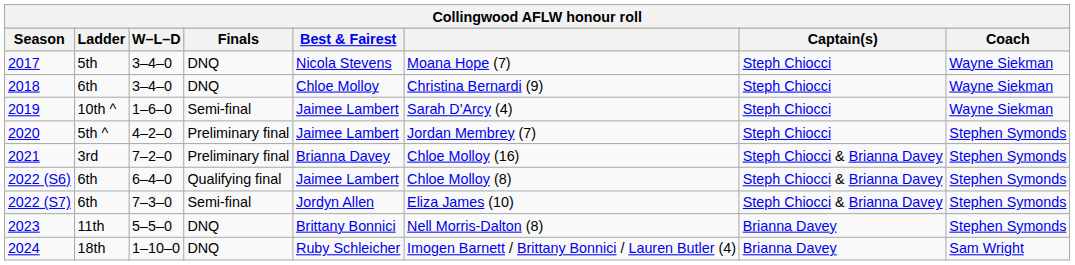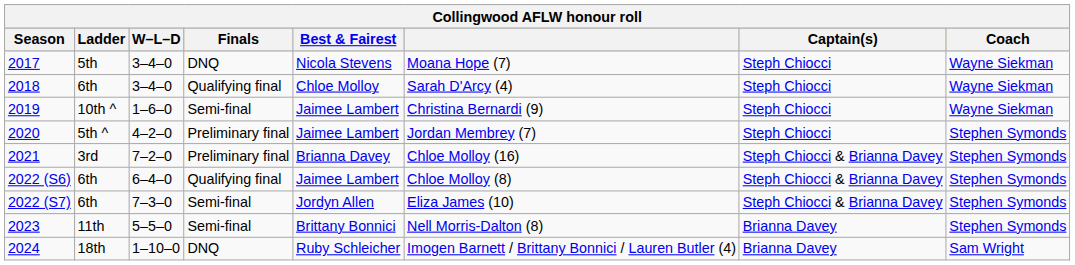 <table class="wikitable">
 <tr style="background:#bdb76b;font-size: 87%">
 <th colspan="9">Collingwood AFLW honour roll</th>
 </tr>
 <tr style="background:#bdb76b;font-size: 87%;">
 <th>Season</th>
 <th>Ladder</th>
 <th>W–L–D</th>
 <th>Finals</th>
 <th><a href='#'>Best & Fairest</a></th>
 <th></th>
 <th>Captain(s)</th>
 <th>Coach</th>
 </tr>
 <tr style="font-size: 87%;">
 <td><a href='#'>2017</a></td>
 <td>5th</td>
 <td>3–4–0</td>
 <td>DNQ</td>
 <td><a href='#'>Nicola Stevens</a></td>
 <td><a href='#'>Moana Hope</a> (7)</td>
 <td><a href='#'>Steph Chiocci</a></td>
 <td><a href='#'>Wayne Siekman</a></td>
 </tr>
 <tr style="font-size: 87%;">
 <td><a href='#'>2018</a></td>
 <td>6th</td>
 <td>3–4–0</td>
-<td>DNQ</td>
+<td>Qualifying final</td>
 <td><a href='#'>Chloe Molloy</a></td>
-<td><a href='#'>Christina Bernardi</a> (9)</td>
+<td><a href='#'>Sarah D'Arcy</a> (4)</td>
 <td><a href='#'>Steph Chiocci</a></td>
 <td><a href='#'>Wayne Siekman</a></td>
 </tr>
 <tr style="font-size: 87%;">
 <td><a href='#'>2019</a></td>
 <td>10th ^</td>
 <td>1–6–0</td>
 <td>Semi-final</td>
 <td><a href='#'>Jaimee Lambert</a></td>
-<td><a href='#'>Sarah D'Arcy</a> (4)</td>
+<td><a href='#'>Christina Bernardi</a> (9)</td>
 <td><a href='#'>Steph Chiocci</a></td>
 <td><a href='#'>Wayne Siekman</a></td>
 </tr>
 <tr style="font-size: 87%;">
 <td><a href='#'>2020</a></td>
 <td>5th ^</td>
 <td>4–2–0</td>
 <td>Preliminary final</td>
 <td><a href='#'>Jaimee Lambert</a></td>
 <td><a href='#'>Jordan Membrey</a> (7)</td>
 <td><a href='#'>Steph Chiocci</a></td>
 <td><a href='#'>Stephen Symonds</a></td>
 </tr>
 <tr style="font-size: 87%;">
 <td><a href='#'>2021</a></td>
 <td>3rd</td>
 <td>7–2–0</td>
 <td>Preliminary final</td>
 <td><a href='#'>Brianna Davey</a></td>
 <td><a href='#'>Chloe Molloy</a> (16)</td>
 <td><a href='#'>Steph Chiocci</a> & <a href='#'>Brianna Davey</a></td>
 <td><a href='#'>Stephen Symonds</a></td>
 </tr>
 <tr style="font-size: 87%;">
 <td><a href='#'>2022 (S6)</a></td>
 <td>6th</td>
 <td>6–4–0</td>
 <td>Qualifying final</td>
 <td><a href='#'>Jaimee Lambert</a></td>
 <td><a href='#'>Chloe Molloy</a> (8)</td>
 <td><a href='#'>Steph Chiocci</a> & <a href='#'>Brianna Davey</a></td>
 <td><a href='#'>Stephen Symonds</a></td>
 </tr>
 <tr style="font-size: 87%;">
 <td><a href='#'>2022 (S7)</a></td>
 <td>6th</td>
 <td>7–3–0</td>
 <td>Semi-final</td>
 <td><a href='#'>Jordyn Allen</a></td>
 <td><a href='#'>Eliza James</a> (10)</td>
 <td><a href='#'>Steph Chiocci</a> & <a href='#'>Brianna Davey</a></td>
 <td><a href='#'>Stephen Symonds</a></td>
 </tr>
 <tr style="font-size: 87%;">
 <td><a href='#'>2023</a></td>
 <td>11th</td>
 <td>5–5–0</td>
-<td>DNQ</td>
+<td>Semi-final</td>
 <td><a href='#'>Brittany Bonnici</a></td>
 <td><a href='#'>Nell Morris-Dalton</a> (8)</td>
 <td><a href='#'>Brianna Davey</a></td>
 <td><a href='#'>Stephen Symonds</a></td>
 </tr>
 <tr style="font-size: 87%;">
 <td><a href='#'>2024</a></td>
 <td>18th</td>
 <td>1–10–0</td>
 <td>DNQ</td>
 <td><a href='#'>Ruby Schleicher</a></td>
 <td><a href='#'>Imogen Barnett</a> / <a href='#'>Brittany Bonnici</a> / <a href='#'>Lauren Butler</a> (4)</td>
 <td><a href='#'>Brianna Davey</a></td>
 <td><a href='#'>Sam Wright</a></td>
 </tr>
 </table>
